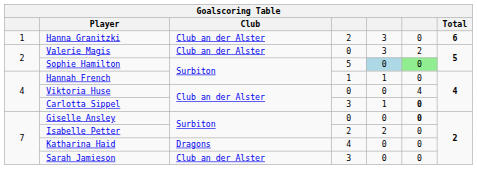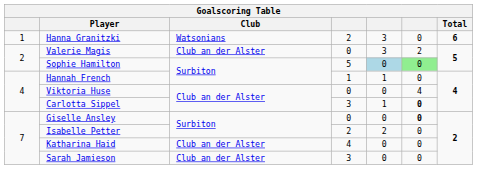 <table class="wikitable" style="text-align: center;">
 <tr>
 <th colspan=9><strong>Goalscoring Table</strong></th>
 </tr>
 <tr>
 <th style="width: 50px;"></th>
 <th style="width: 200px;">Player</th>
 <th style="width: 250px;">Club</th>
 <th style="width: 50px;"></th>
 <th style="width: 50px;"></th>
 <th style="width: 50px;"></th>
 <th style="width: 50px;">Total</th>
 </tr>
 <tr>
 <td>1</td>
 <td style="text-align: left; padding-left: 10px;"> <a href='#'>Hanna Granitzki</a></td>
-<td style="text-align: left; padding-left: 10px;"><a href='#'>Club an der Alster</a></td>
+<td style="text-align: left; padding-left: 10px;"><a href='#'>Watsonians</a></td>
 <td>2</td>
 <td>3</td>
 <td>0</td>
 <td><strong>6</strong></td>
 </tr>
 <tr>
 <td rowspan=2>2</td>
 <td style="text-align: left; padding-left: 10px;"> <a href='#'>Valerie Magis</a></td>
 <td style="text-align: left; padding-left: 10px;"><a href='#'>Club an der Alster</a></td>
 <td>0</td>
 <td>3</td>
 <td>2</td>
 <td rowspan=2><strong>5</strong></td>
 </tr>
 <tr>
 <td style="text-align: left; padding-left: 10px;"> <a href='#'>Sophie Hamilton</a></td>
 <td rowspan=2; style="text-align: left; padding-left: 10px;"><a href='#'>Surbiton</a></td>
 <td>5</td>
 <td style="background: lightblue;">0</td>
 <td style="background: lightgreen;">0</td>
 </tr>
 <tr>
 <td rowspan=3>4</td>
 <td style="text-align: left; padding-left: 10px;"> <a href='#'>Hannah French</a></td>
 <td>1</td>
 <td>1</td>
 <td>0</td>
 <td rowspan=3><strong>4</strong></td>
 </tr>
 <tr>
 <td style="text-align: left; padding-left: 10px;"> <a href='#'>Viktoria Huse</a></td>
 <td rowspan=2; style="text-align: left; padding-left: 10px;"><a href='#'>Club an der Alster</a></td>
 <td>0</td>
 <td>0</td>
 <td>4</td>
 </tr>
 <tr>
 <td style="text-align: left; padding-left: 10px;"> <a href='#'>Carlotta Sippel</a></td>
 <td>3</td>
 <td>1</td>
 <td><strong>0</strong></td>
 </tr>
 <tr>
 <td rowspan=4>7</td>
 <td style="text-align: left; padding-left: 10px;"> <a href='#'>Giselle Ansley</a></td>
 <td rowspan=2; style="text-align: left; padding-left: 10px;"><a href='#'>Surbiton</a></td>
 <td>0</td>
 <td>0</td>
 <td><strong>0</strong></td>
 <td rowspan=4><strong>2</strong></td>
 </tr>
 <tr>
 <td style="text-align: left; padding-left: 10px;"> <a href='#'>Isabelle Petter</a></td>
 <td>2</td>
 <td>2</td>
 <td>0</td>
 </tr>
 <tr>
 <td style="text-align: left; padding-left: 10px;"> <a href='#'>Katharina Haid</a></td>
-<td style="text-align: left; padding-left: 10px;"><a href='#'>Dragons</a></td>
+<td style="text-align: left; padding-left: 10px;"><a href='#'>Club an der Alster</a></td>
 <td>4</td>
 <td>0</td>
 <td>0</td>
 </tr>
 <tr>
 <td style="text-align: left; padding-left: 10px;"> <a href='#'>Sarah Jamieson</a></td>
 <td style="text-align: left; padding-left: 10px;"><a href='#'>Club an der Alster</a></td>
 <td>3</td>
 <td>0</td>
 <td>0</td>
 </tr>
 </table>
